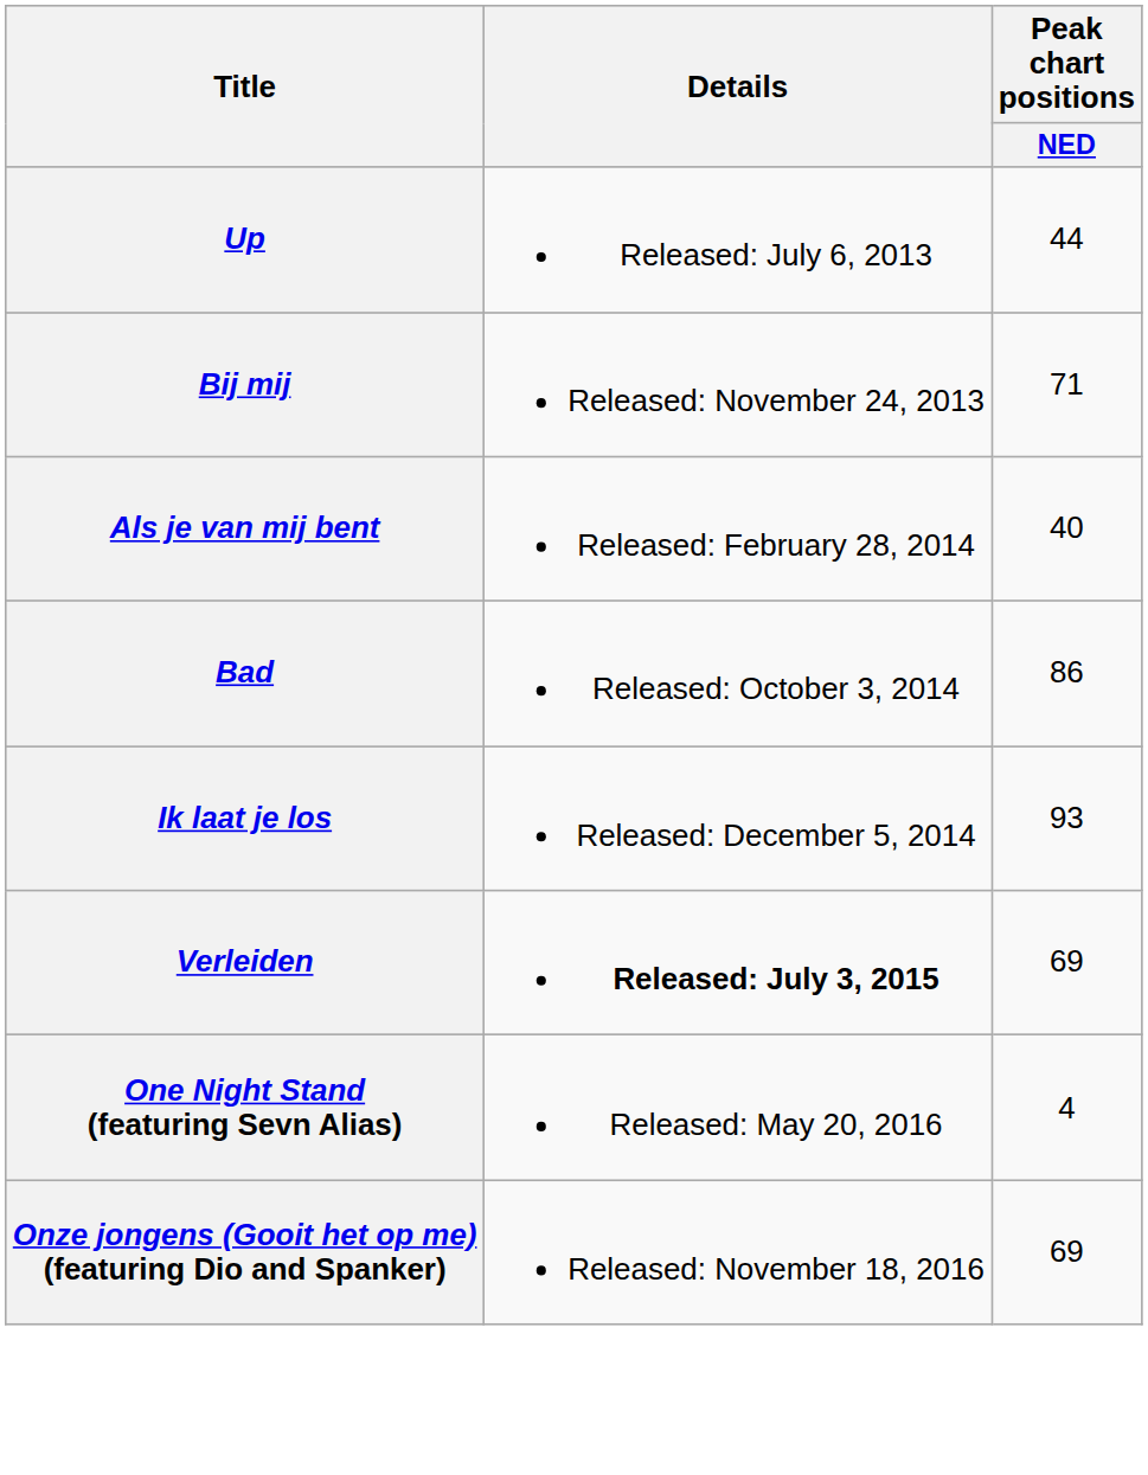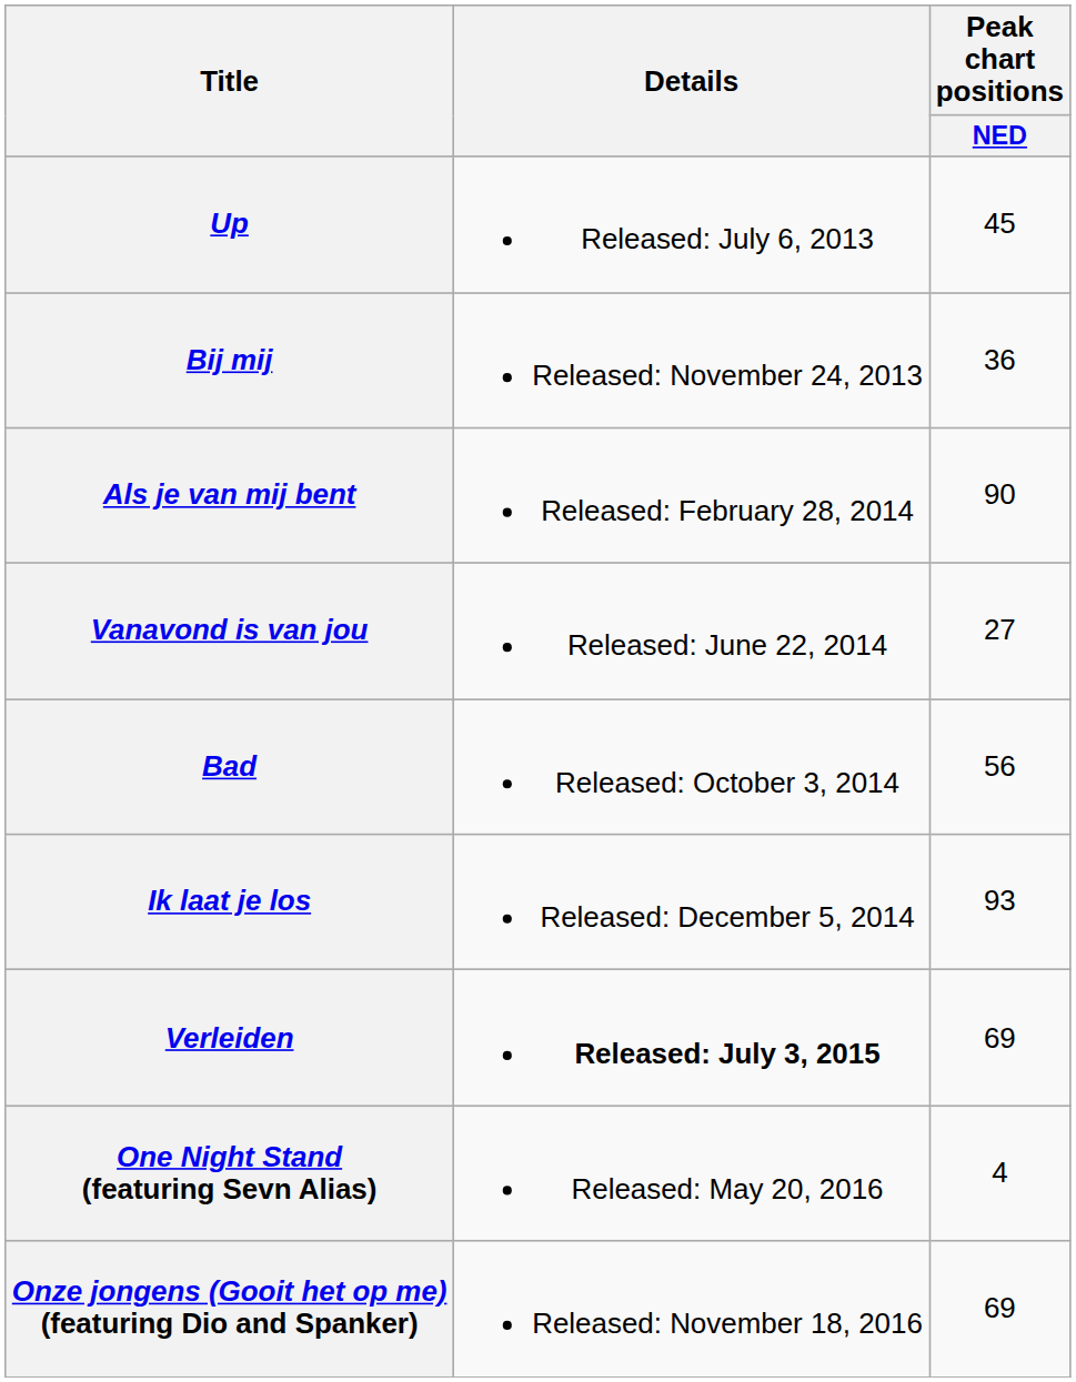 <table class="wikitable plainrowheaders" style="text-align:center;">
 <tr>
 <th scope="col" rowspan="2">Title</th>
 <th scope="col" rowspan="2">Details</th>
 <th scope="col">Peak chart positions</th>
 </tr>
 <tr>
 <th scope="col" style="width:3em;font-size:90%;"><a href='#'>NED</a><br></th>
 </tr>
 <tr>
 <th scope="row"><em><a href='#'>Up</a></em></th>
 <td><br><ul><li>Released: July 6, 2013</li></ul></td>
-<td>44</td>
+<td>45</td>
 </tr>
 <tr>
 <th scope="row"><em><a href='#'>Bij mij</a></em></th>
 <td><br><ul><li>Released: November 24, 2013</li></ul></td>
-<td>71</td>
+<td>36</td>
 </tr>
 <tr>
 <th scope="row"><em><a href='#'>Als je van mij bent</a></em></th>
 <td><br><ul><li>Released: February 28, 2014</li></ul></td>
-<td>40</td>
+<td>90</td>
+</tr>
+<tr>
+<th scope="row"><em><a href='#'>Vanavond is van jou</a></em></th>
+<td><br><ul><li>Released: June 22, 2014</li></ul></td>
+<td>27</td>
 </tr>
 <tr>
 <th scope="row"><em><a href='#'>Bad</a></em></th>
 <td><br><ul><li>Released: October 3, 2014</li></ul></td>
-<td>86</td>
+<td>56</td>
 </tr>
 <tr>
 <th scope="row"><em><a href='#'>Ik laat je los</a></em></th>
 <td><br><ul><li>Released: December 5, 2014</li></ul></td>
 <td>93</td>
 </tr>
 <tr>
 <th scope="row"><em><a href='#'>Verleiden</a></em></th>
 <td><strong><br><ul><li>Released: July 3, 2015</li></ul></strong></td>
 <td>69</td>
 </tr>
 <tr>
 <th scope="row"><em><a href='#'>One Night Stand</a></em><br><span>(featuring Sevn Alias)</span></th>
 <td><br><ul><li>Released: May 20, 2016</li></ul></td>
 <td>4</td>
 </tr>
 <tr>
 <th scope="row"><em><a href='#'>Onze jongens (Gooit het op me)</a></em><br><span>(featuring Dio and Spanker)</span></th>
 <td><br><ul><li>Released: November 18, 2016</li></ul></td>
 <td>69</td>
 </tr>
 </table>
